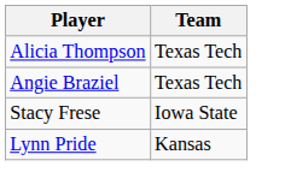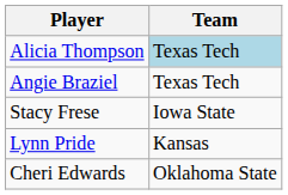 <table class="wikitable">
 <tr>
 <th>Player</th>
 <th>Team</th>
 </tr>
 <tr>
 <td><a href='#'>Alicia Thompson</a></td>
-<td>Texas Tech</td>
+<td style="background: lightblue;">Texas Tech</td>
 </tr>
 <tr>
 <td><a href='#'>Angie Braziel</a></td>
 <td>Texas Tech</td>
 </tr>
 <tr>
 <td>Stacy Frese</td>
 <td>Iowa State</td>
 </tr>
 <tr>
 <td><a href='#'>Lynn Pride</a></td>
 <td>Kansas</td>
 </tr>
+<tr>
+<td>Cheri Edwards</td>
+<td>Oklahoma State</td>
+</tr>
 </table>
